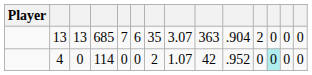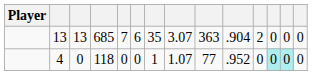 <table class="wikitable sortable" style="text-align:center;">
 <tr style="text-align:center; background:#ddd;">
 <th>Player</th>
 <th></th>
 <th></th>
 <th></th>
 <th></th>
 <th></th>
 <th></th>
 <th></th>
 <th></th>
 <th></th>
 <th></th>
 <th></th>
 <th></th>
 <th></th>
 </tr>
 <tr align=center>
 <td></td>
 <td>13</td>
 <td>13</td>
 <td>685</td>
 <td>7</td>
 <td>6</td>
 <td>35</td>
 <td>3.07</td>
 <td>363</td>
 <td>.904</td>
 <td>2</td>
 <td>0</td>
 <td>0</td>
 <td>0</td>
 </tr>
 <tr align=center>
 <td></td>
 <td>4</td>
 <td>0</td>
-<td>114</td>
+<td>118</td>
 <td>0</td>
 <td>0</td>
-<td>2</td>
+<td>1</td>
 <td>1.07</td>
-<td>42</td>
+<td>77</td>
 <td>.952</td>
 <td>0</td>
 <td style="background: paleturquoise;">0</td>
-<td>0</td>
+<td style="background: paleturquoise;">0</td>
 <td>0</td>
 </tr>
 </table>
